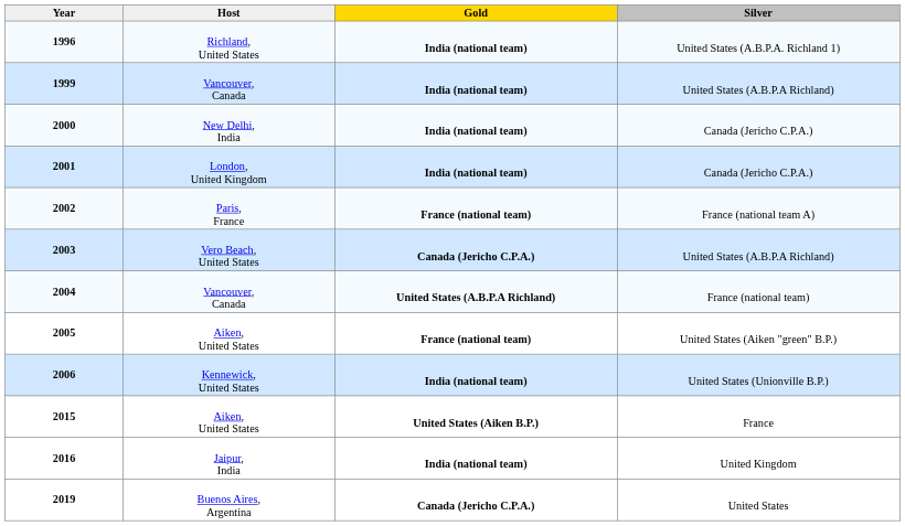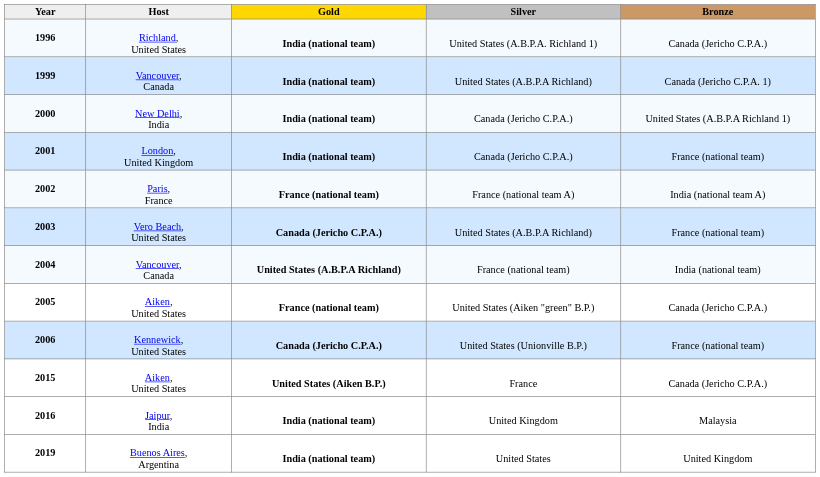 <table class="toccolours" border="1" cellpadding="2" style="border-collapse: collapse; text-align: center; width: 80%; margin: 0 auto;">
 <tr style="background: #efefef;">
 <th width=10%>Year</th>
 <th width=18%>Host</th>
 <th style="width:24%; background:gold;">Gold</th>
 <th style="width:24%; background:silver;">Silver</th>
+<th style="width:24%; background:#c96;">Bronze</th>
 </tr>
 <tr style="background:#f5faff;">
 <td><strong>1996</strong></td>
 <td><br><a href='#'>Richland</a>,<br>United States</td>
 <td><br><strong>India (national team)</strong></td>
 <td><br>United States (A.B.P.A. Richland 1)</td>
+<td><br>Canada (Jericho C.P.A.)</td>
 </tr>
 <tr style="background:#d0e7ff;">
 <td><strong>1999</strong></td>
 <td><br><a href='#'>Vancouver</a>,<br>Canada</td>
 <td><br><strong>India (national team)</strong></td>
 <td><br>United States (A.B.P.A Richland)</td>
+<td><br>Canada (Jericho C.P.A. 1)</td>
 </tr>
 <tr style="background:#f5faff;">
 <td><strong>2000</strong></td>
 <td><br><a href='#'>New Delhi</a>,<br>India</td>
 <td><br><strong>India (national team)</strong></td>
 <td><br>Canada (Jericho C.P.A.)</td>
+<td><br>United States (A.B.P.A Richland 1)</td>
 </tr>
 <tr style="background:#d0e7ff;">
 <td><strong>2001</strong></td>
 <td><br><a href='#'>London</a>,<br>United Kingdom</td>
 <td><br><strong>India (national team)</strong></td>
 <td><br>Canada (Jericho C.P.A.)</td>
+<td><br>France (national team)</td>
 </tr>
 <tr style="background:#f5faff;">
 <td><strong>2002</strong></td>
 <td><br><a href='#'>Paris</a>,<br>France</td>
 <td><br><strong>France (national team)</strong></td>
 <td><br>France (national team A)</td>
+<td><br>India (national team A)</td>
 </tr>
 <tr style="background:#d0e7ff;">
 <td><strong>2003</strong></td>
 <td><br><a href='#'>Vero Beach</a>,<br>United States</td>
 <td><br><strong>Canada (Jericho C.P.A.)</strong></td>
 <td><br>United States (A.B.P.A Richland)</td>
+<td><br>France (national team)</td>
 </tr>
 <tr style="background:#f5faff;">
 <td><strong>2004</strong></td>
 <td><br><a href='#'>Vancouver</a>,<br>Canada</td>
 <td><br><strong>United States (A.B.P.A Richland)</strong></td>
 <td><br>France (national team)</td>
+<td><br>India (national team)</td>
 </tr>
 <tr>
 <td><strong>2005</strong></td>
 <td><br><a href='#'>Aiken</a>,<br>United States</td>
 <td><br><strong>France (national team)</strong></td>
 <td><br>United States (Aiken "green" B.P.)</td>
+<td><br>Canada (Jericho C.P.A.)</td>
 </tr>
 <tr style="background:#d0e7ff;">
 <td><strong>2006</strong></td>
 <td><br><a href='#'>Kennewick</a>,<br>United States</td>
-<td><br><strong>India (national team)</strong></td>
+<td><br><strong>Canada (Jericho C.P.A.)</strong></td>
 <td><br>United States (Unionville B.P.)</td>
+<td><br>France (national team)</td>
 </tr>
 <tr>
 <td><strong>2015</strong></td>
 <td><br><a href='#'>Aiken</a>,<br>United States</td>
 <td><br><strong>United States (Aiken B.P.)</strong></td>
 <td><br>France</td>
+<td><br>Canada (Jericho C.P.A.)</td>
 </tr>
 <tr>
 <td><strong>2016</strong></td>
 <td><br><a href='#'>Jaipur</a>,<br>India</td>
 <td><br><strong>India (national team)</strong></td>
 <td><br>United Kingdom</td>
+<td><br>Malaysia</td>
 </tr>
 <tr>
 <td><strong>2019</strong></td>
 <td><br><a href='#'>Buenos Aires</a>,<br>Argentina</td>
-<td><br><strong>Canada (Jericho C.P.A.)</strong></td>
+<td><br><strong>India (national team)</strong></td>
 <td><br>United States</td>
+<td><br>United Kingdom</td>
 </tr>
 </table>
